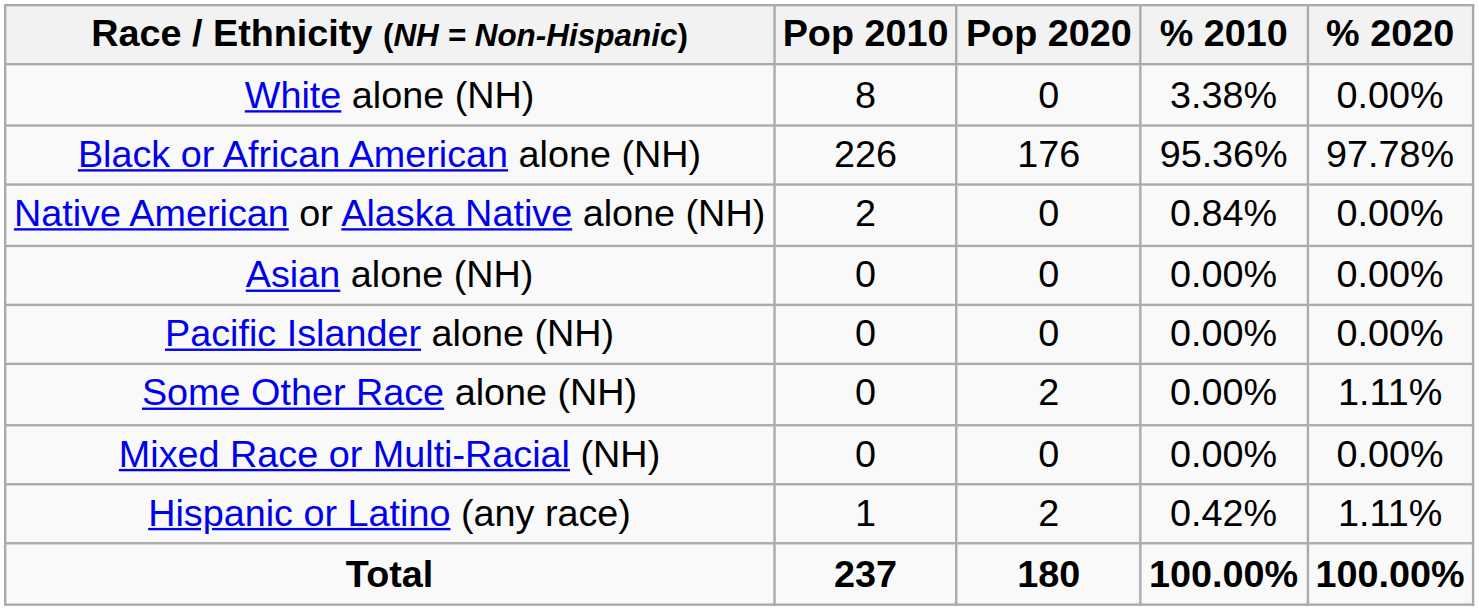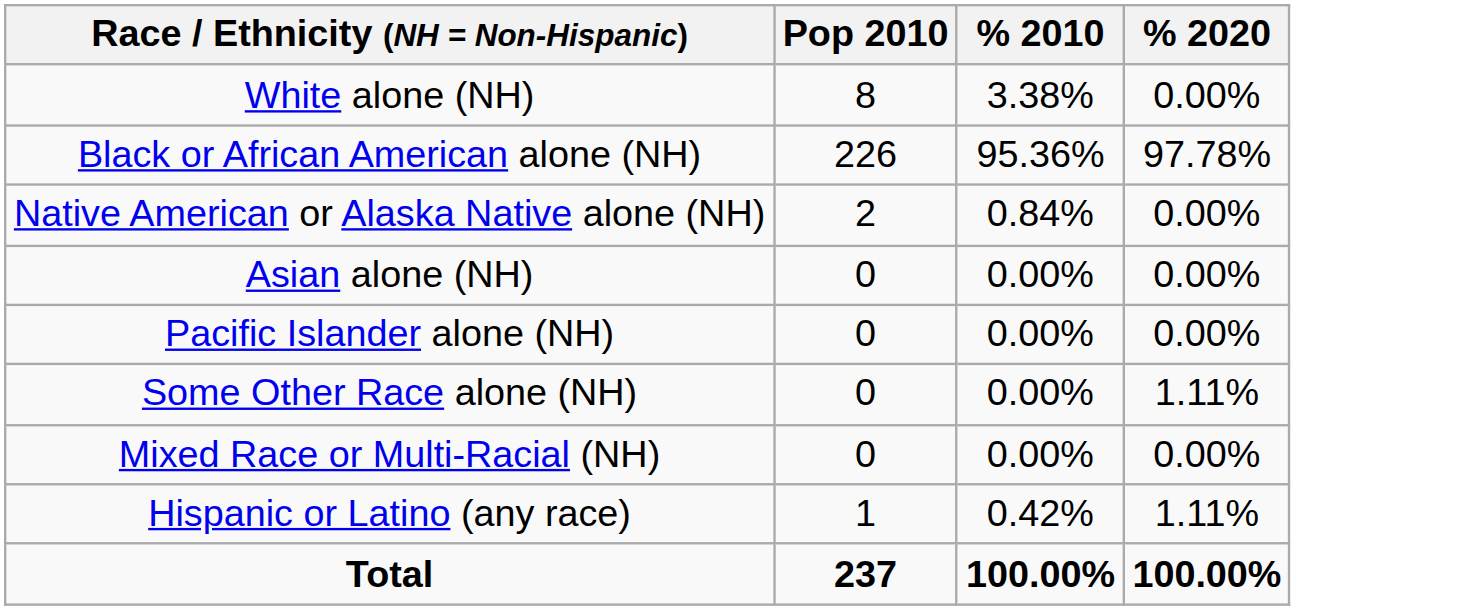 <table class="wikitable" style="text-align:center;">
 <tr>
 <th>Race / Ethnicity <small>(<em>NH = Non-Hispanic</em>)</small></th>
 <th>Pop 2010</th>
-<th>Pop 2020</th>
 <th>% 2010</th>
 <th>% 2020</th>
 </tr>
 <tr>
 <td><a href='#'>White</a> alone (NH)</td>
 <td>8</td>
-<td>0</td>
 <td>3.38%</td>
 <td>0.00%</td>
 </tr>
 <tr>
 <td><a href='#'>Black or African American</a> alone (NH)</td>
 <td>226</td>
-<td>176</td>
 <td>95.36%</td>
 <td>97.78%</td>
 </tr>
 <tr>
 <td><a href='#'>Native American</a> or <a href='#'>Alaska Native</a> alone (NH)</td>
 <td>2</td>
-<td>0</td>
 <td>0.84%</td>
 <td>0.00%</td>
 </tr>
 <tr>
 <td><a href='#'>Asian</a> alone (NH)</td>
-<td>0</td>
 <td>0</td>
 <td>0.00%</td>
 <td>0.00%</td>
 </tr>
 <tr>
 <td><a href='#'>Pacific Islander</a> alone (NH)</td>
 <td>0</td>
-<td>0</td>
 <td>0.00%</td>
 <td>0.00%</td>
 </tr>
 <tr>
 <td><a href='#'>Some Other Race</a> alone (NH)</td>
 <td>0</td>
-<td>2</td>
 <td>0.00%</td>
 <td>1.11%</td>
 </tr>
 <tr>
 <td><a href='#'>Mixed Race or Multi-Racial</a> (NH)</td>
-<td>0</td>
 <td>0</td>
 <td>0.00%</td>
 <td>0.00%</td>
 </tr>
 <tr>
 <td><a href='#'>Hispanic or Latino</a> (any race)</td>
 <td>1</td>
-<td>2</td>
 <td>0.42%</td>
 <td>1.11%</td>
 </tr>
 <tr>
 <td><strong>Total</strong></td>
 <td><strong>237</strong></td>
-<td><strong>180</strong></td>
 <td><strong>100.00%</strong></td>
 <td><strong>100.00%</strong></td>
 </tr>
 </table>
